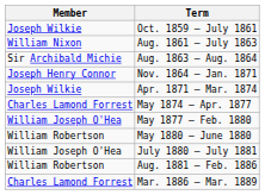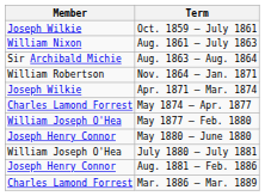 <table class="wikitable">
 <tr>
 <th>Member</th>
 <th>Term</th>
 </tr>
 <tr>
 <td><a href='#'>Joseph Wilkie</a></td>
 <td>Oct. 1859 – July 1861</td>
 </tr>
 <tr>
 <td><a href='#'>William Nixon</a></td>
 <td>Aug. 1861 – July 1863</td>
 </tr>
 <tr>
 <td>Sir <a href='#'>Archibald Michie</a></td>
 <td>Aug. 1863 – Aug. 1864</td>
 </tr>
 <tr>
-<td><a href='#'>Joseph Henry Connor</a></td>
+<td>William Robertson</td>
 <td>Nov. 1864 – Jan. 1871</td>
 </tr>
 <tr>
 <td><a href='#'>Joseph Wilkie</a></td>
 <td>Apr. 1871 – Mar. 1874</td>
 </tr>
 <tr>
 <td><a href='#'>Charles Lamond Forrest</a></td>
 <td>May 1874 – Apr. 1877</td>
 </tr>
 <tr>
 <td><a href='#'>William Joseph O'Hea</a></td>
 <td>May 1877 – Feb. 1880</td>
 </tr>
 <tr>
-<td>William Robertson</td>
+<td><a href='#'>Joseph Henry Connor</a></td>
 <td>May 1880 – June 1880</td>
 </tr>
 <tr>
 <td>William Joseph O'Hea</td>
 <td>July 1880 – July 1881</td>
 </tr>
 <tr>
-<td>William Robertson</td>
+<td><a href='#'>Joseph Henry Connor</a></td>
 <td>Aug. 1881 – Feb. 1886</td>
 </tr>
 <tr>
 <td><a href='#'>Charles Lamond Forrest</a></td>
 <td>Mar. 1886 – Mar. 1889</td>
 </tr>
 </table>
